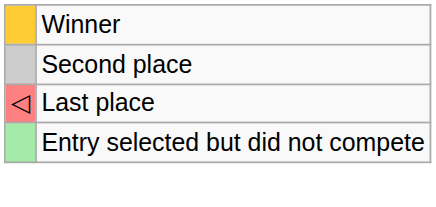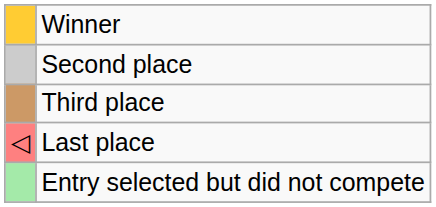 <table class="wikitable" style="font-size:90%;">
 <tr>
 <td style="background-color:#FC3"></td>
 <td>Winner</td>
 </tr>
 <tr>
 <td style="background-color:#CCC"></td>
 <td>Second place</td>
 </tr>
 <tr>
+<td style="background-color:#C96"></td>
+<td>Third place</td>
+</tr>
+<tr>
 <td style="background-color:#FE8080">◁</td>
 <td>Last place</td>
 </tr>
 <tr>
 <td style="background-color:#A4EAA9"></td>
 <td>Entry selected but did not compete</td>
 </tr>
 </table>
